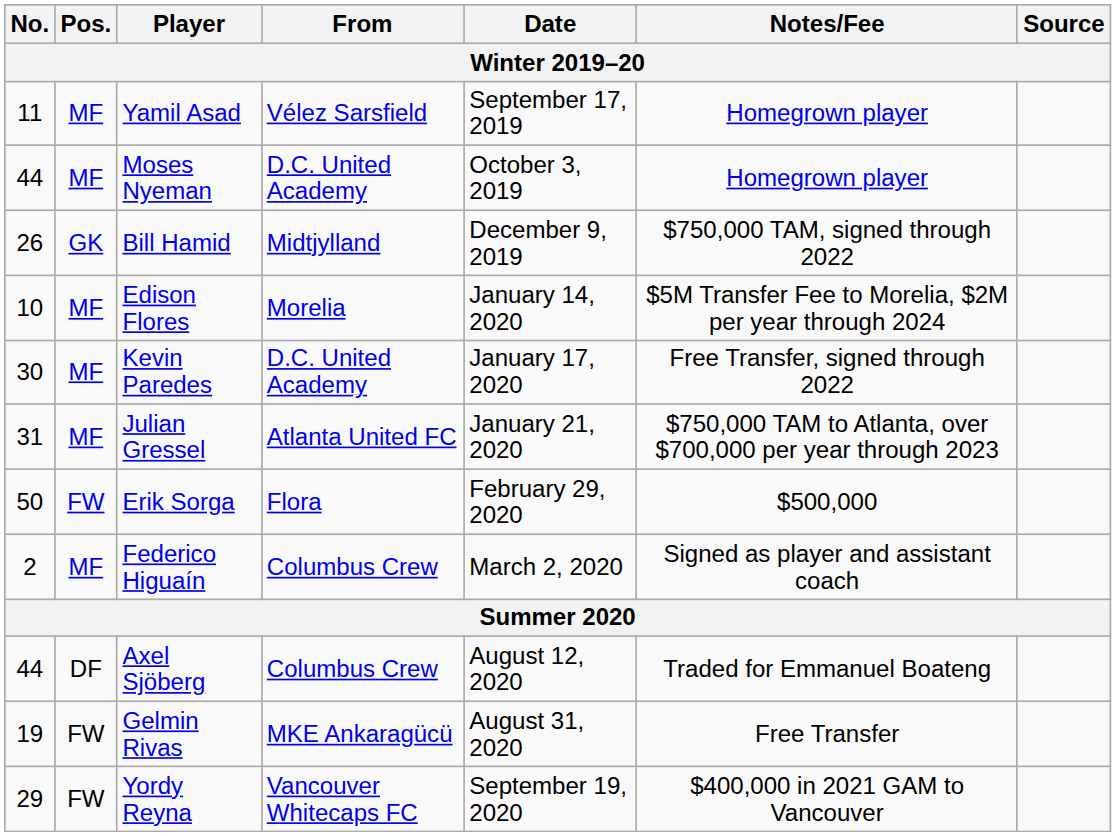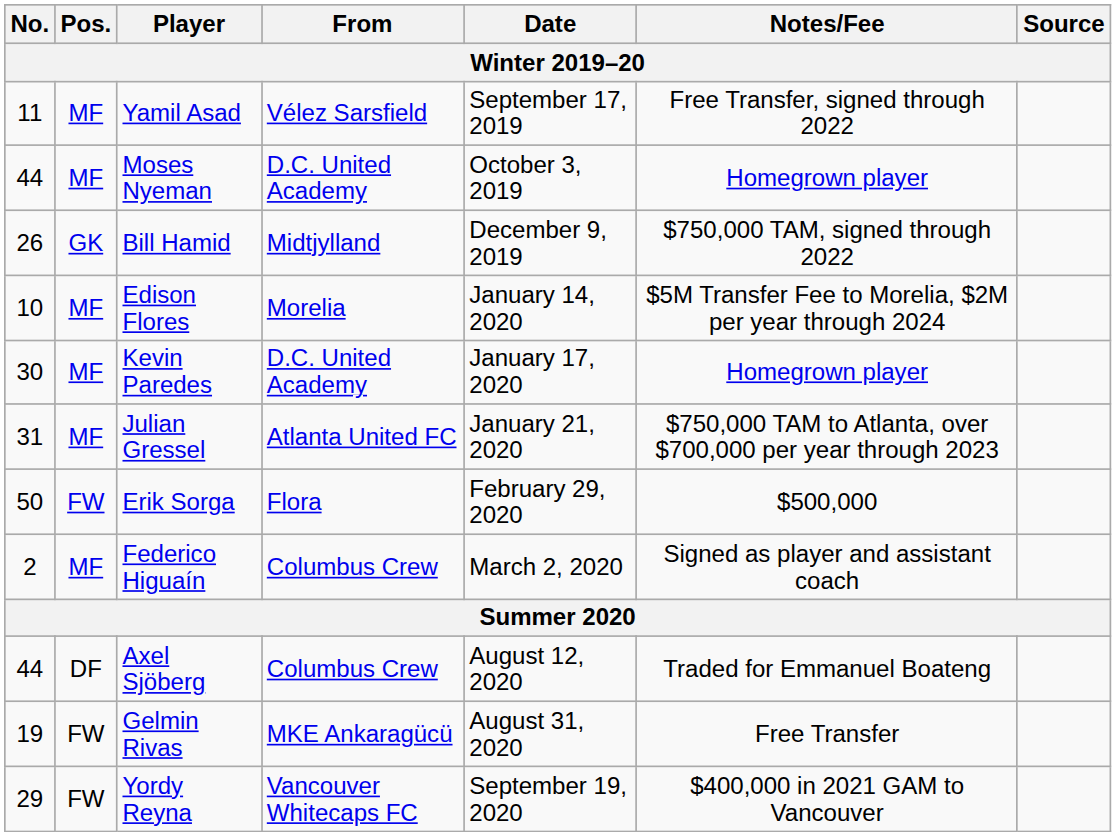 <table class="wikitable" style="text-align:center; font-size:90%; width:75%;">
 <tr>
 <th>No.</th>
 <th>Pos.</th>
 <th>Player</th>
 <th>From</th>
 <th>Date</th>
 <th>Notes/Fee</th>
 <th>Source</th>
 </tr>
 <tr>
 <th colspan=7>Winter 2019–20</th>
 </tr>
 <tr>
 <td>11</td>
 <td><a href='#'>MF</a></td>
 <td align=left> <a href='#'>Yamil Asad</a></td>
 <td align=left> <a href='#'>Vélez Sarsfield</a></td>
 <td align=left>September 17, 2019</td>
-<td><a href='#'>Homegrown player</a></td>
+<td>Free Transfer, signed through 2022</td>
 <td></td>
 </tr>
 <tr>
 <td>44</td>
 <td><a href='#'>MF</a></td>
 <td align=left> <a href='#'>Moses Nyeman</a></td>
 <td align=left> <a href='#'>D.C. United Academy</a></td>
 <td align=left>October 3, 2019</td>
 <td><a href='#'>Homegrown player</a></td>
 <td></td>
 </tr>
 <tr>
 <td>26</td>
 <td><a href='#'>GK</a></td>
 <td align=left> <a href='#'>Bill Hamid</a></td>
 <td align=left> <a href='#'>Midtjylland</a></td>
 <td align=left>December 9, 2019</td>
 <td>$750,000 TAM, signed through 2022</td>
 <td></td>
 </tr>
 <tr>
 <td>10</td>
 <td><a href='#'>MF</a></td>
 <td align="left"> <a href='#'>Edison Flores</a></td>
 <td align=left> <a href='#'>Morelia</a></td>
 <td align=left>January 14, 2020</td>
 <td>$5M Transfer Fee to Morelia, $2M per year through 2024</td>
 <td></td>
 </tr>
 <tr>
 <td>30</td>
 <td><a href='#'>MF</a></td>
 <td align=left> <a href='#'>Kevin Paredes</a></td>
 <td align=left> <a href='#'>D.C. United Academy</a></td>
 <td align=left>January 17, 2020</td>
-<td>Free Transfer, signed through 2022</td>
+<td><a href='#'>Homegrown player</a></td>
 <td></td>
 </tr>
 <tr>
 <td>31</td>
 <td><a href='#'>MF</a></td>
 <td align=left> <a href='#'>Julian Gressel</a></td>
 <td align=left> <a href='#'>Atlanta United FC</a></td>
 <td align=left>January 21, 2020</td>
 <td>$750,000 TAM to Atlanta, over $700,000 per year through 2023</td>
 <td></td>
 </tr>
 <tr>
 <td>50</td>
 <td><a href='#'>FW</a></td>
 <td align=left> <a href='#'>Erik Sorga</a></td>
 <td align=left> <a href='#'>Flora</a></td>
 <td align=left>February 29, 2020</td>
 <td>$500,000</td>
 <td></td>
 </tr>
 <tr>
 <td>2</td>
 <td><a href='#'>MF</a></td>
 <td align=left> <a href='#'>Federico Higuaín</a></td>
 <td align=left> <a href='#'>Columbus Crew</a></td>
 <td align=left>March 2, 2020</td>
 <td>Signed as player and assistant coach</td>
 <td></td>
 </tr>
 <tr>
 <th colspan=7>Summer 2020</th>
 </tr>
 <tr>
 <td>44</td>
 <td>DF</td>
 <td align=left> <a href='#'>Axel Sjöberg</a></td>
 <td align=left> <a href='#'>Columbus Crew</a></td>
 <td align=left>August 12, 2020</td>
 <td>Traded for Emmanuel Boateng</td>
 <td></td>
 </tr>
 <tr>
 <td>19</td>
 <td>FW</td>
 <td align=left> <a href='#'>Gelmin Rivas</a></td>
 <td align=left> <a href='#'>MKE Ankaragücü</a></td>
 <td align=left>August 31, 2020</td>
 <td>Free Transfer</td>
 <td></td>
 </tr>
 <tr>
 <td>29</td>
 <td>FW</td>
 <td align=left> <a href='#'>Yordy Reyna</a></td>
 <td align=left> <a href='#'>Vancouver Whitecaps FC</a></td>
 <td align=left>September 19, 2020</td>
 <td>$400,000 in 2021 GAM to Vancouver</td>
 <td></td>
 </tr>
 </table>
